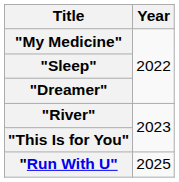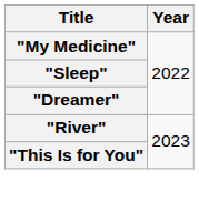 <table class="wikitable plainrowheaders" style="text-align:center;">
 <tr>
 <th scope="col">Title</th>
 <th scope="col">Year</th>
 </tr>
 <tr>
 <th scope="row">"My Medicine"</th>
 <td rowspan="3">2022</td>
 </tr>
 <tr>
 <th scope="row">"Sleep"</th>
 </tr>
 <tr>
 <th scope="row">"Dreamer"</th>
 </tr>
 <tr>
 <th scope="row">"River"</th>
 <td rowspan="2">2023</td>
 </tr>
 <tr>
 <th scope="row">"This Is for You"</th>
 </tr>
-<tr>
-<th scope="row">"<a href='#'>Run With U"</a></th>
-<td rowspan="1">2025</td>
-</tr>
 </table>
